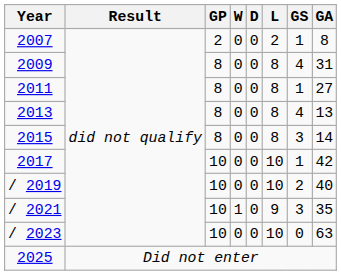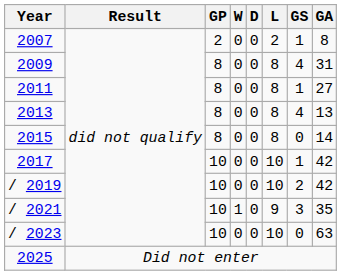 <table class="wikitable" style="text-align: center;">
 <tr>
 <th>Year</th>
 <th>Result</th>
 <th>GP</th>
 <th>W</th>
 <th>D</th>
 <th>L</th>
 <th>GS</th>
 <th>GA</th>
 </tr>
 <tr>
 <td> <a href='#'>2007</a></td>
 <td rowspan="9"><em>did not qualify</em></td>
 <td>2</td>
 <td>0</td>
 <td>0</td>
 <td>2</td>
 <td>1</td>
 <td>8</td>
 </tr>
 <tr>
 <td> <a href='#'>2009</a></td>
 <td>8</td>
 <td>0</td>
 <td>0</td>
 <td>8</td>
 <td>4</td>
 <td>31</td>
 </tr>
 <tr>
 <td> <a href='#'>2011</a></td>
 <td>8</td>
 <td>0</td>
 <td>0</td>
 <td>8</td>
 <td>1</td>
 <td>27</td>
 </tr>
 <tr>
 <td> <a href='#'>2013</a></td>
 <td>8</td>
 <td>0</td>
 <td>0</td>
 <td>8</td>
 <td>4</td>
 <td>13</td>
 </tr>
 <tr>
 <td> <a href='#'>2015</a></td>
 <td>8</td>
 <td>0</td>
 <td>0</td>
 <td>8</td>
-<td>3</td>
+<td>0</td>
 <td>14</td>
 </tr>
 <tr>
 <td> <a href='#'>2017</a></td>
 <td>10</td>
 <td>0</td>
 <td>0</td>
 <td>10</td>
 <td>1</td>
 <td>42</td>
 </tr>
 <tr>
 <td>/ <a href='#'>2019</a></td>
 <td>10</td>
 <td>0</td>
 <td>0</td>
 <td>10</td>
 <td>2</td>
-<td>40</td>
+<td>42</td>
 </tr>
 <tr>
 <td>/ <a href='#'>2021</a></td>
 <td>10</td>
 <td>1</td>
 <td>0</td>
 <td>9</td>
 <td>3</td>
 <td>35</td>
 </tr>
 <tr>
 <td>/ <a href='#'>2023</a></td>
 <td>10</td>
 <td>0</td>
 <td>0</td>
 <td>10</td>
 <td>0</td>
 <td>63</td>
 </tr>
 <tr>
 <td> <a href='#'>2025</a></td>
 <td colspan="8"><em>Did not enter</em></td>
 </tr>
 </table>
